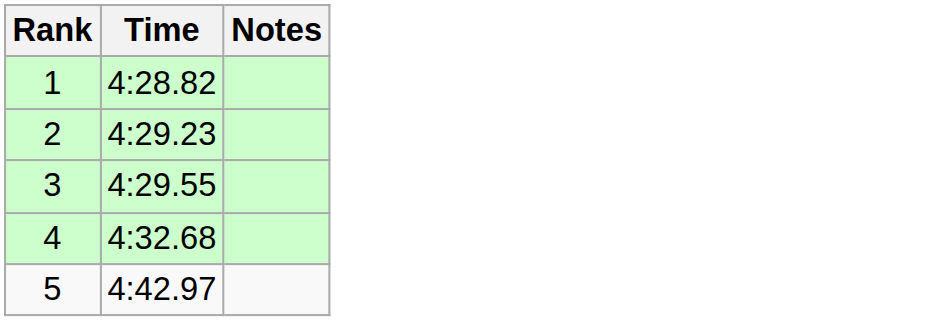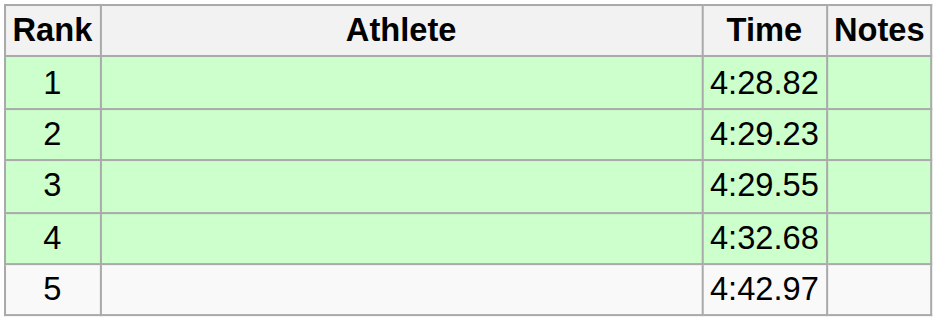 <table class="wikitable" style="text-align:center">
 <tr>
 <th>Rank</th>
+<th Style="width:18em">Athlete</th>
 <th>Time</th>
 <th>Notes</th>
 </tr>
 <tr style="background:#cfc">
 <td>1</td>
+<td style="text-align:left"></td>
 <td>4:28.82</td>
 <td></td>
 </tr>
 <tr style="background:#cfc">
 <td>2</td>
+<td style="text-align:left"></td>
 <td>4:29.23</td>
 <td></td>
 </tr>
 <tr style="background:#cfc">
 <td>3</td>
+<td style="text-align:left"></td>
 <td>4:29.55</td>
 <td></td>
 </tr>
 <tr style="background:#cfc">
 <td>4</td>
+<td style="text-align:left"></td>
 <td>4:32.68</td>
 <td></td>
 </tr>
 <tr>
 <td>5</td>
+<td style="text-align:left"></td>
 <td>4:42.97</td>
 <td></td>
 </tr>
 </table>
